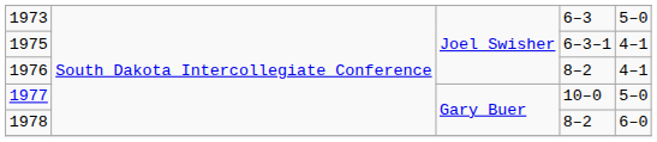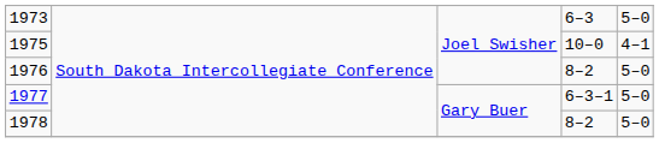 <table class="wikitable">
 <tr>
 </tr>
 <tr>
 <td>1973</td>
 <td rowspan="5"><a href='#'>South Dakota Intercollegiate Conference</a></td>
 <td rowspan="3"><a href='#'>Joel Swisher</a></td>
 <td>6–3</td>
 <td>5–0</td>
 </tr>
 <tr>
 <td>1975</td>
-<td>6–3–1</td>
+<td>10–0</td>
 <td>4–1</td>
 </tr>
 <tr>
 <td>1976</td>
 <td>8–2</td>
-<td>4–1</td>
+<td>5–0</td>
 </tr>
 <tr>
 <td><a href='#'>1977</a></td>
 <td rowspan="2"><a href='#'>Gary Buer</a></td>
-<td>10–0</td>
+<td>6–3–1</td>
 <td>5–0</td>
 </tr>
 <tr>
 <td>1978</td>
 <td>8–2</td>
-<td>6–0</td>
+<td>5–0</td>
 </tr>
 <tr>
 </tr>
 </table>
